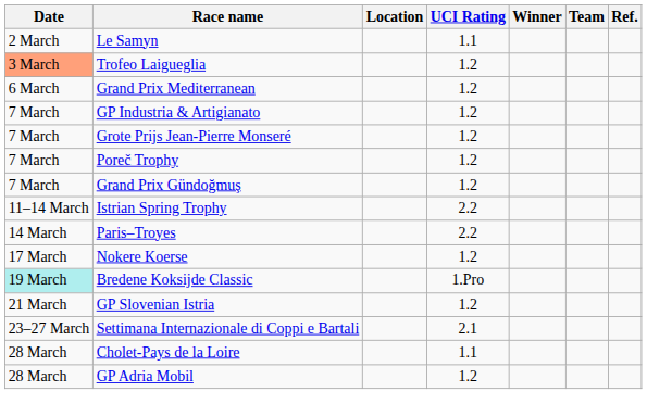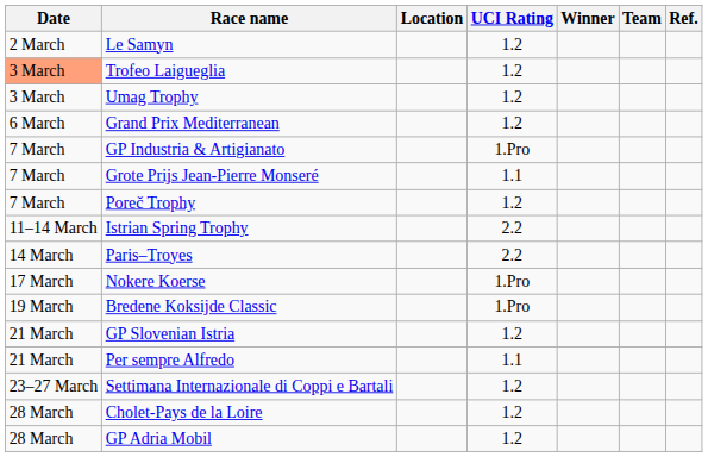 <table class="wikitable sortable">
 <tr>
 <th>Date</th>
 <th>Race name</th>
 <th>Location</th>
 <th><a href='#'>UCI Rating</a></th>
 <th>Winner</th>
 <th>Team</th>
 <th>Ref.</th>
 </tr>
 <tr>
 <td>2 March</td>
 <td><a href='#'>Le Samyn</a></td>
 <td></td>
-<td align="center">1.1</td>
+<td align="center">1.2</td>
 <td></td>
 <td></td>
 <td align="center"></td>
 </tr>
 <tr>
 <td style="background: lightsalmon;">3 March</td>
 <td><a href='#'>Trofeo Laigueglia</a></td>
+<td></td>
+<td align="center">1.2</td>
+<td></td>
+<td></td>
+<td align="center"></td>
+</tr>
+<tr>
+<td>3 March</td>
+<td><a href='#'>Umag Trophy</a></td>
 <td></td>
 <td align="center">1.2</td>
 <td></td>
 <td></td>
 <td align="center"></td>
 </tr>
 <tr>
 <td>6 March</td>
 <td><a href='#'>Grand Prix Mediterranean</a></td>
 <td></td>
 <td align="center">1.2</td>
 <td></td>
 <td></td>
 <td align=center></td>
 </tr>
 <tr>
 <td>7 March</td>
 <td><a href='#'>GP Industria & Artigianato</a></td>
 <td></td>
-<td align="center">1.2</td>
+<td align="center">1.Pro</td>
 <td></td>
 <td></td>
 <td align="center"></td>
 </tr>
 <tr>
 <td>7 March</td>
 <td><a href='#'>Grote Prijs Jean-Pierre Monseré</a></td>
 <td></td>
-<td align="center">1.2</td>
+<td align="center">1.1</td>
 <td></td>
 <td></td>
 <td align="center"></td>
 </tr>
 <tr>
 <td>7 March</td>
 <td><a href='#'>Poreč Trophy</a></td>
-<td></td>
-<td align="center">1.2</td>
-<td></td>
-<td></td>
-<td align="center"></td>
-</tr>
-<tr>
-<td>7 March</td>
-<td><a href='#'>Grand Prix Gündoğmuş</a></td>
 <td></td>
 <td align="center">1.2</td>
 <td></td>
 <td></td>
 <td align="center"></td>
 </tr>
 <tr>
 <td>11–14 March</td>
 <td><a href='#'>Istrian Spring Trophy</a></td>
 <td></td>
 <td align="center">2.2</td>
 <td></td>
 <td></td>
 <td align="center"></td>
 </tr>
 <tr>
 <td>14 March</td>
 <td><a href='#'>Paris–Troyes</a></td>
 <td></td>
 <td align="center">2.2</td>
 <td></td>
 <td></td>
 <td align="center"></td>
 </tr>
 <tr>
 <td>17 March</td>
 <td><a href='#'>Nokere Koerse</a></td>
 <td></td>
-<td align="center">1.2</td>
+<td align="center">1.Pro</td>
 <td></td>
 <td></td>
 <td align="center"></td>
 </tr>
 <tr>
-<td style="background: paleturquoise;">19 March</td>
+<td>19 March</td>
 <td><a href='#'>Bredene Koksijde Classic</a></td>
 <td></td>
 <td align="center">1.Pro</td>
 <td></td>
 <td></td>
 <td align="center"></td>
 </tr>
 <tr>
 <td>21 March</td>
 <td><a href='#'>GP Slovenian Istria</a></td>
 <td></td>
 <td align="center">1.2</td>
 <td></td>
 <td></td>
 <td align="center"></td>
 </tr>
 <tr>
+<td>21 March</td>
+<td><a href='#'>Per sempre Alfredo</a></td>
+<td></td>
+<td align="center">1.1</td>
+<td></td>
+<td></td>
+<td align="center"></td>
+</tr>
+<tr>
 <td>23–27 March</td>
 <td><a href='#'>Settimana Internazionale di Coppi e Bartali</a></td>
 <td></td>
-<td align="center">2.1</td>
+<td align="center">1.2</td>
 <td></td>
 <td></td>
 <td align="center"></td>
 </tr>
 <tr>
 <td>28 March</td>
 <td><a href='#'>Cholet-Pays de la Loire</a></td>
 <td></td>
-<td align="center">1.1</td>
+<td align="center">1.2</td>
 <td></td>
 <td></td>
 <td align="center"></td>
 </tr>
 <tr>
 <td>28 March</td>
 <td><a href='#'>GP Adria Mobil</a></td>
 <td></td>
 <td align="center">1.2</td>
 <td></td>
 <td></td>
 <td align="center"></td>
 </tr>
 </table>
